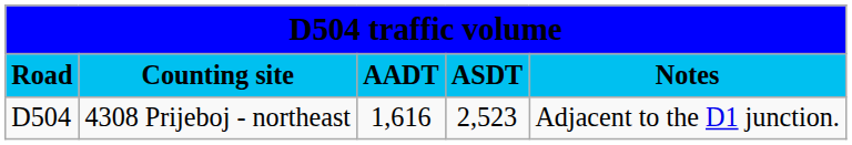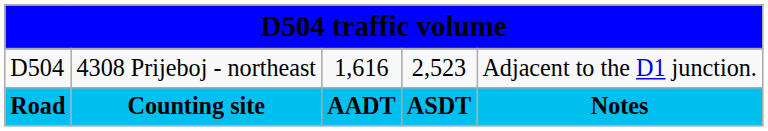 <table class="wikitable">
 <tr>
 <td colspan=5 bgcolor=blue align=center style=margin-top:15><span><big><strong>D504 traffic volume</strong></big></span></td>
+</tr>
+<tr>
+<td> D504</td>
+<td>4308 Prijeboj - northeast</td>
+<td align=center>1,616</td>
+<td align=center>2,523</td>
+<td>Adjacent to the <a href='#'>D1</a> junction.</td>
 </tr>
 <tr>
 <td align=center bgcolor=00c0f0><strong>Road</strong></td>
 <td align=center bgcolor=00c0f0><strong>Counting site</strong></td>
 <td align=center bgcolor=00c0f0><strong>AADT</strong></td>
 <td align=center bgcolor=00c0f0><strong>ASDT</strong></td>
 <td align=center bgcolor=00c0f0><strong>Notes</strong></td>
 </tr>
-<tr>
-<td> D504</td>
-<td>4308 Prijeboj - northeast</td>
-<td align=center>1,616</td>
-<td align=center>2,523</td>
-<td>Adjacent to the <a href='#'>D1</a> junction.</td>
-</tr>
 </table>
